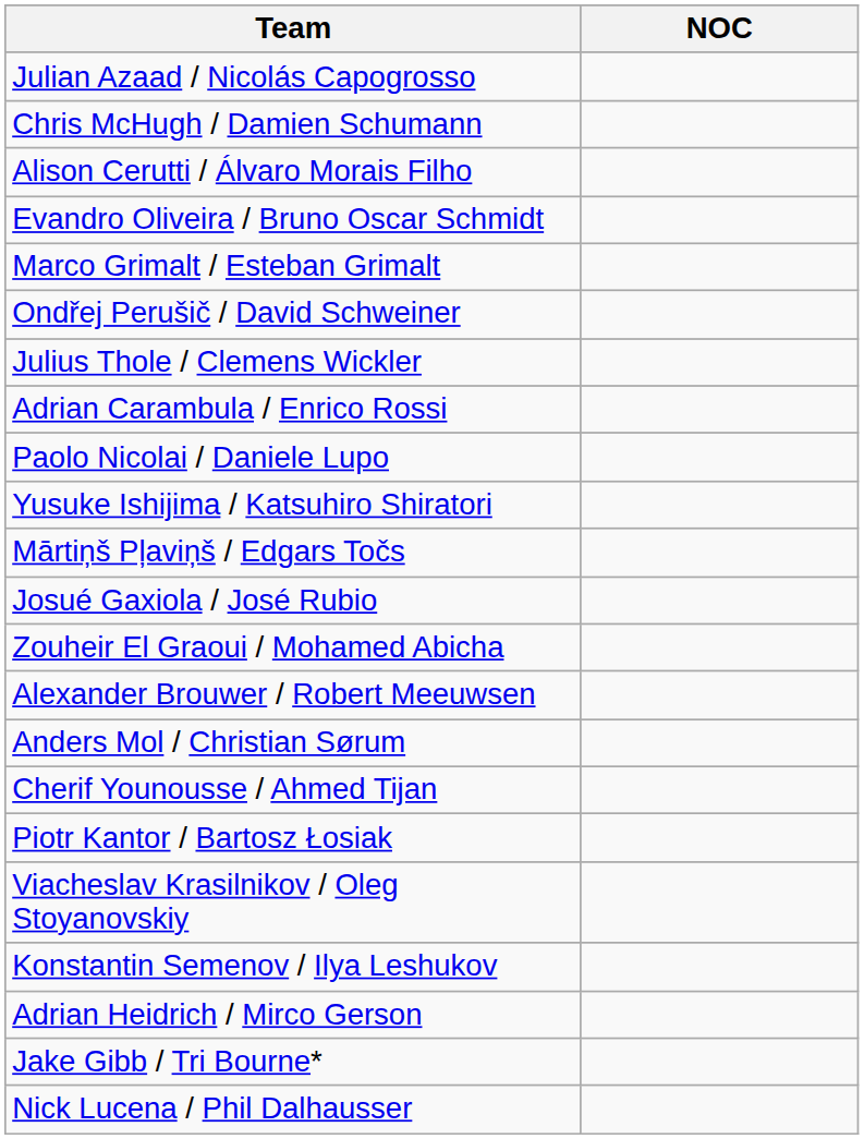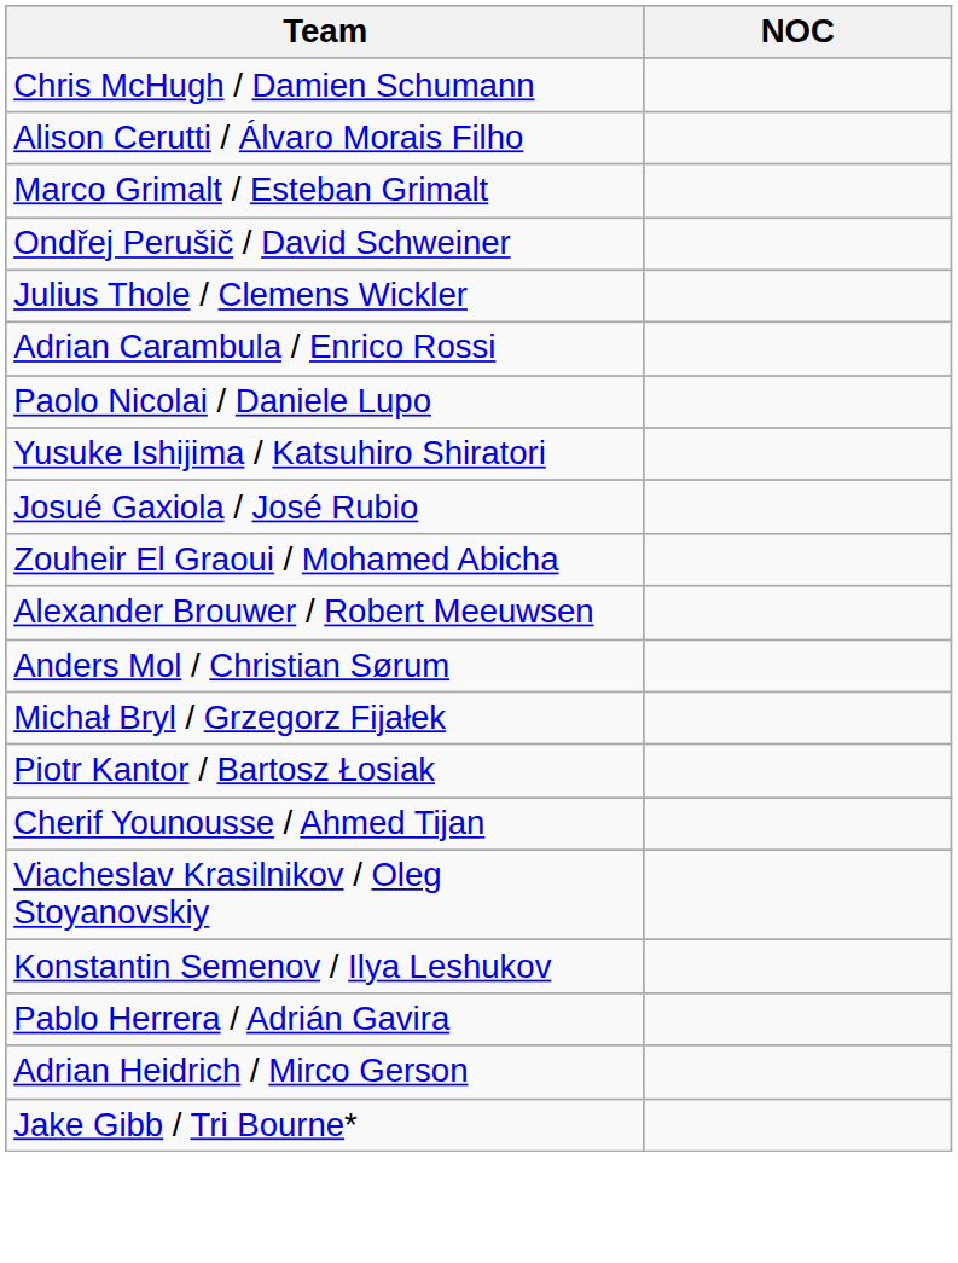 <table class="wikitable">
 <tr>
 <th width=300>Team</th>
 <th width=140>NOC</th>
-</tr>
-<tr>
-<td><a href='#'>Julian Azaad</a> / <a href='#'>Nicolás Capogrosso</a></td>
-<td></td>
 </tr>
 <tr>
 <td><a href='#'>Chris McHugh</a> / <a href='#'>Damien Schumann</a></td>
 <td></td>
 </tr>
 <tr>
 <td><a href='#'>Alison Cerutti</a> / <a href='#'>Álvaro Morais Filho</a></td>
-<td></td>
-</tr>
-<tr>
-<td><a href='#'>Evandro Oliveira</a> / <a href='#'>Bruno Oscar Schmidt</a></td>
 <td></td>
 </tr>
 <tr>
 <td><a href='#'>Marco Grimalt</a> / <a href='#'>Esteban Grimalt</a></td>
 <td></td>
 </tr>
 <tr>
 <td><a href='#'>Ondřej Perušič</a> / <a href='#'>David Schweiner</a></td>
 <td></td>
 </tr>
 <tr>
 <td><a href='#'>Julius Thole</a> / <a href='#'>Clemens Wickler</a></td>
 <td></td>
 </tr>
 <tr>
 <td><a href='#'>Adrian Carambula</a> / <a href='#'>Enrico Rossi</a></td>
 <td></td>
 </tr>
 <tr>
 <td><a href='#'>Paolo Nicolai</a> / <a href='#'>Daniele Lupo</a></td>
 <td></td>
 </tr>
 <tr>
 <td><a href='#'>Yusuke Ishijima</a> / <a href='#'>Katsuhiro Shiratori</a></td>
 <td></td>
 </tr>
 <tr>
-<td><a href='#'>Mārtiņš Pļaviņš</a> / <a href='#'>Edgars Točs</a></td>
-<td></td>
-</tr>
-<tr>
 <td><a href='#'>Josué Gaxiola</a> / <a href='#'>José Rubio</a></td>
 <td></td>
 </tr>
 <tr>
 <td><a href='#'>Zouheir El Graoui</a> / <a href='#'>Mohamed Abicha</a></td>
 <td></td>
 </tr>
 <tr>
 <td><a href='#'>Alexander Brouwer</a> / <a href='#'>Robert Meeuwsen</a></td>
 <td></td>
 </tr>
 <tr>
 <td><a href='#'>Anders Mol</a> / <a href='#'>Christian Sørum</a></td>
 <td></td>
 </tr>
 <tr>
-<td><a href='#'>Cherif Younousse</a> / <a href='#'>Ahmed Tijan</a></td>
+<td><a href='#'>Michał Bryl</a> / <a href='#'>Grzegorz Fijałek</a></td>
 <td></td>
 </tr>
 <tr>
 <td><a href='#'>Piotr Kantor</a> / <a href='#'>Bartosz Łosiak</a></td>
+<td></td>
+</tr>
+<tr>
+<td><a href='#'>Cherif Younousse</a> / <a href='#'>Ahmed Tijan</a></td>
 <td></td>
 </tr>
 <tr>
 <td><a href='#'>Viacheslav Krasilnikov</a> / <a href='#'>Oleg Stoyanovskiy</a></td>
 <td></td>
 </tr>
 <tr>
 <td><a href='#'>Konstantin Semenov</a> / <a href='#'>Ilya Leshukov</a></td>
 <td></td>
 </tr>
 <tr>
+<td><a href='#'>Pablo Herrera</a> / <a href='#'>Adrián Gavira</a></td>
+<td></td>
+</tr>
+<tr>
 <td><a href='#'>Adrian Heidrich</a> / <a href='#'>Mirco Gerson</a></td>
 <td></td>
 </tr>
 <tr>
 <td><a href='#'>Jake Gibb</a> / <a href='#'>Tri Bourne</a>*</td>
 <td></td>
 </tr>
-<tr>
-<td><a href='#'>Nick Lucena</a> / <a href='#'>Phil Dalhausser</a></td>
-<td></td>
-</tr>
 </table>
